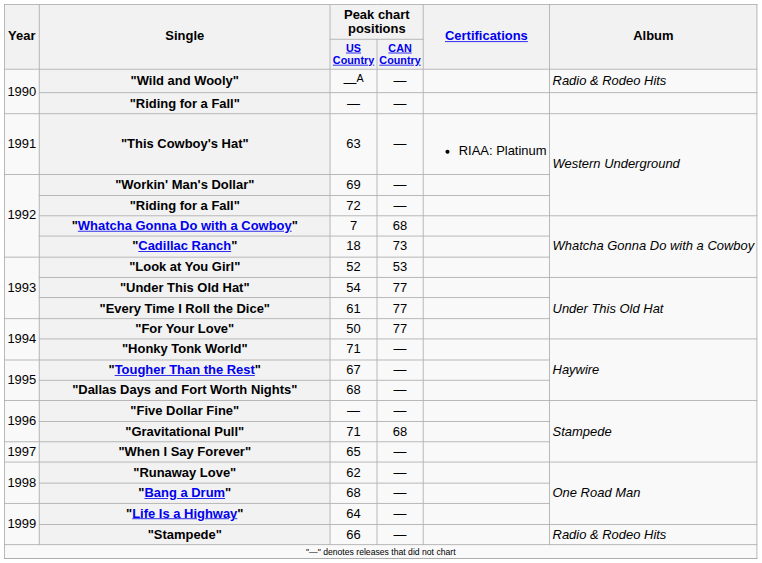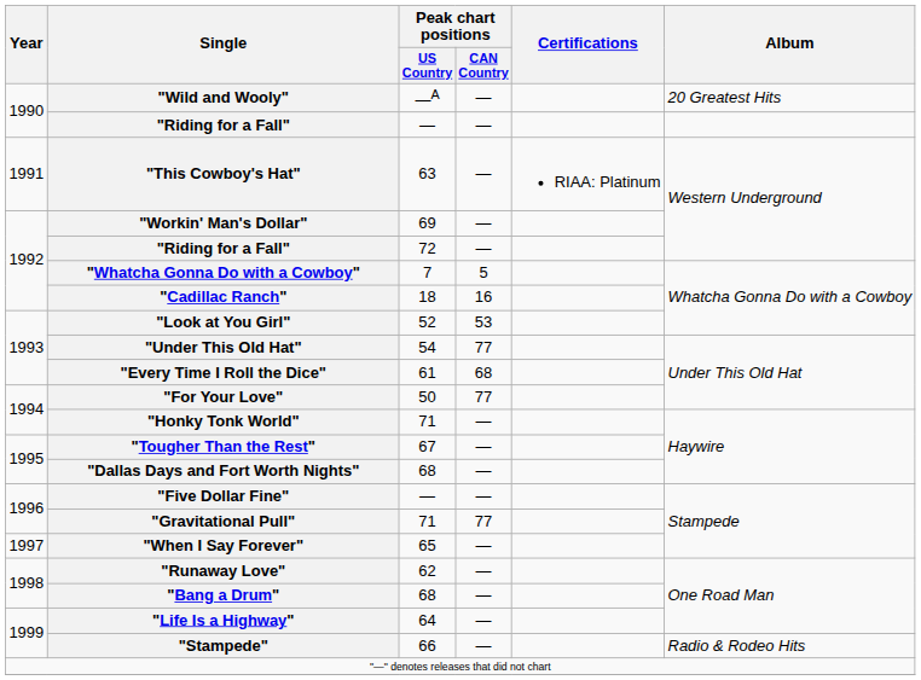 <table class="wikitable plainrowheaders" style="text-align:center;">
 <tr>
 <th rowspan="2">Year</th>
 <th rowspan="2" style="width:22em;">Single</th>
 <th colspan="2">Peak chart<br>positions</th>
 <th rowspan="2"><a href='#'>Certifications</a></th>
 <th rowspan="2">Album</th>
 </tr>
 <tr style="font-size:smaller;">
 <th width="45"><a href='#'>US Country</a><br></th>
 <th width="45"><a href='#'>CAN Country</a><br></th>
 </tr>
 <tr>
 <td rowspan="2">1990</td>
 <th scope="row">"Wild and Wooly"</th>
 <td>—<sup>A</sup></td>
 <td>—</td>
 <td></td>
-<td align="left"><em>Radio & Rodeo Hits</em></td>
+<td align="left"><em>20 Greatest Hits</em></td>
 </tr>
 <tr>
 <th scope="row">"Riding for a Fall"</th>
 <td>—</td>
 <td>—</td>
 <td></td>
 <td></td>
 </tr>
 <tr>
 <td>1991</td>
 <th scope="row">"This Cowboy's Hat"</th>
 <td>63</td>
 <td>—</td>
 <td><br><ul><li>RIAA: Platinum</li></ul></td>
 <td rowspan="3" align="left"><em>Western Underground</em></td>
 </tr>
 <tr>
 <td rowspan="4">1992</td>
 <th scope="row">"Workin' Man's Dollar"</th>
 <td>69</td>
 <td>—</td>
 <td></td>
 </tr>
 <tr>
 <th scope="row">"Riding for a Fall" </th>
 <td>72</td>
 <td>—</td>
 <td></td>
 </tr>
 <tr>
 <th scope="row">"<a href='#'>Whatcha Gonna Do with a Cowboy</a>"<br></th>
 <td>7</td>
-<td>68</td>
+<td>5</td>
 <td></td>
 <td rowspan="3" align="left"><em>Whatcha Gonna Do with a Cowboy</em></td>
 </tr>
 <tr>
 <th scope="row">"<a href='#'>Cadillac Ranch</a>"</th>
 <td>18</td>
-<td>73</td>
+<td>16</td>
 <td></td>
 </tr>
 <tr>
 <td rowspan="3">1993</td>
 <th scope="row">"Look at You Girl"</th>
 <td>52</td>
 <td>53</td>
 <td></td>
 </tr>
 <tr>
 <th scope="row">"Under This Old Hat"</th>
 <td>54</td>
 <td>77</td>
 <td></td>
 <td rowspan="3" align="left"><em>Under This Old Hat</em></td>
 </tr>
 <tr>
 <th scope="row">"Every Time I Roll the Dice"</th>
 <td>61</td>
-<td>77</td>
+<td>68</td>
 <td></td>
 </tr>
 <tr>
 <td rowspan="2">1994</td>
 <th scope="row">"For Your Love"</th>
 <td>50</td>
 <td>77</td>
 <td></td>
 </tr>
 <tr>
 <th scope="row">"Honky Tonk World"</th>
 <td>71</td>
 <td>—</td>
 <td></td>
 <td rowspan="3" align="left"><em>Haywire</em></td>
 </tr>
 <tr>
 <td rowspan="2">1995</td>
 <th scope="row">"<a href='#'>Tougher Than the Rest</a>"</th>
 <td>67</td>
 <td>—</td>
 <td></td>
 </tr>
 <tr>
 <th scope="row">"Dallas Days and Fort Worth Nights"</th>
 <td>68</td>
 <td>—</td>
 <td></td>
 </tr>
 <tr>
 <td rowspan="2">1996</td>
 <th scope="row">"Five Dollar Fine"</th>
 <td>—</td>
 <td>—</td>
 <td></td>
 <td rowspan="3" align="left"><em>Stampede</em></td>
 </tr>
 <tr>
 <th scope="row">"Gravitational Pull"</th>
 <td>71</td>
-<td>68</td>
+<td>77</td>
 <td></td>
 </tr>
 <tr>
 <td>1997</td>
 <th scope="row">"When I Say Forever"</th>
 <td>65</td>
 <td>—</td>
 <td></td>
 </tr>
 <tr>
 <td rowspan="2">1998</td>
 <th scope="row">"Runaway Love"</th>
 <td>62</td>
 <td>—</td>
 <td></td>
 <td rowspan="3" align="left"><em>One Road Man</em></td>
 </tr>
 <tr>
 <th scope="row">"<a href='#'>Bang a Drum</a>"<br></th>
 <td>68</td>
 <td>—</td>
 <td></td>
 </tr>
 <tr>
 <td rowspan="2">1999</td>
 <th scope="row">"<a href='#'>Life Is a Highway</a>"</th>
 <td>64</td>
 <td>—</td>
 <td></td>
 </tr>
 <tr>
 <th scope="row">"Stampede"</th>
 <td>66</td>
 <td>—</td>
 <td></td>
 <td align="left"><em>Radio & Rodeo Hits</em></td>
 </tr>
 <tr>
 <td colspan="6" style="font-size:8pt">"—" denotes releases that did not chart</td>
 </tr>
 <tr>
 </tr>
 </table>
